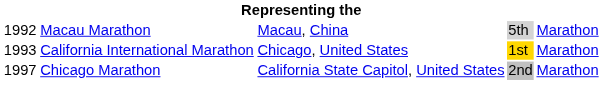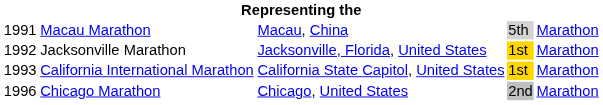 <table>
 <tr>
 <th colspan="5">Representing the </th>
 </tr>
 <tr>
-<td>1992</td>
+<td>1991</td>
 <td><a href='#'>Macau Marathon</a></td>
 <td><a href='#'>Macau</a>, <a href='#'>China</a></td>
 <td style="background: lightgrey;">5th</td>
 <td><a href='#'>Marathon</a></td>
 </tr>
 <tr>
-<td>1993</td>
-<td><a href='#'>California International Marathon</a></td>
-<td><a href='#'>Chicago</a>, <a href='#'>United States</a></td>
+<td>1992</td>
+<td>Jacksonville Marathon</td>
+<td><a href='#'>Jacksonville, Florida</a>, <a href='#'>United States</a></td>
 <td bgcolor="gold">1st</td>
 <td><a href='#'>Marathon</a></td>
 </tr>
 <tr>
-<td>1997</td>
+<td>1993</td>
+<td><a href='#'>California International Marathon</a></td>
+<td><a href='#'>California State Capitol</a>, <a href='#'>United States</a></td>
+<td bgcolor="gold">1st</td>
+<td><a href='#'>Marathon</a></td>
+</tr>
+<tr>
+<td>1996</td>
 <td><a href='#'>Chicago Marathon</a></td>
-<td><a href='#'>California State Capitol</a>, <a href='#'>United States</a></td>
+<td><a href='#'>Chicago</a>, <a href='#'>United States</a></td>
 <td bgcolor="silver">2nd</td>
 <td><a href='#'>Marathon</a></td>
 </tr>
 </table>
